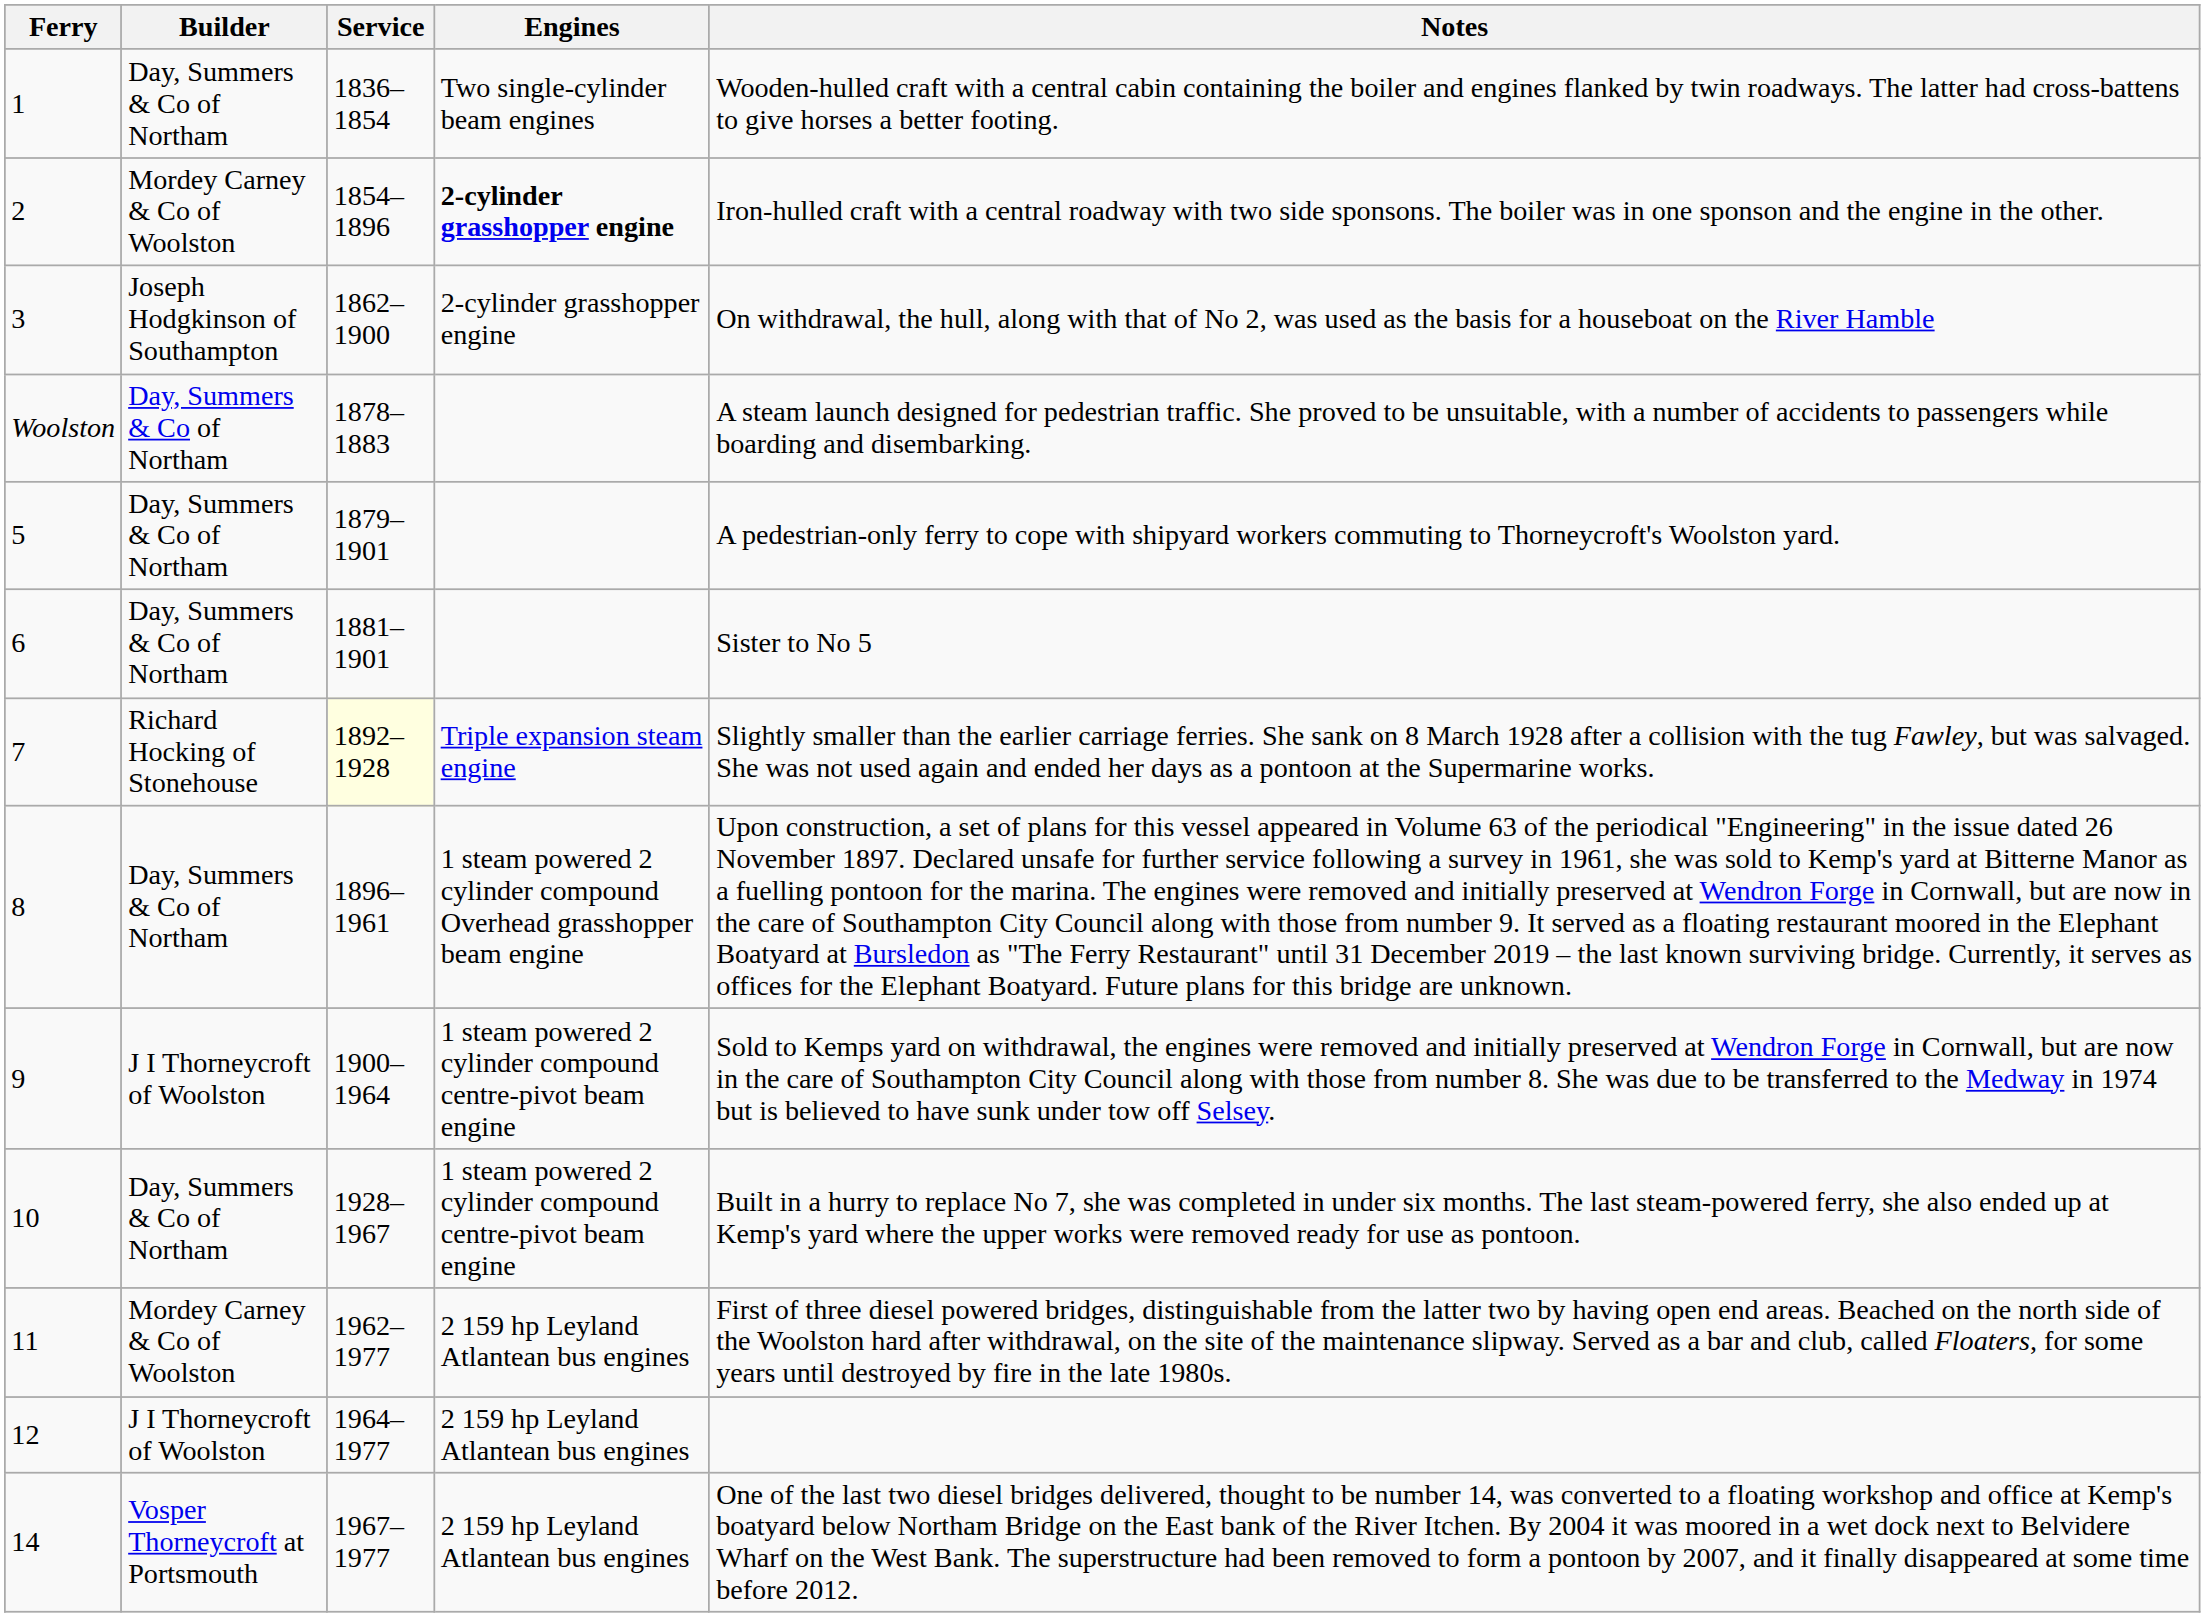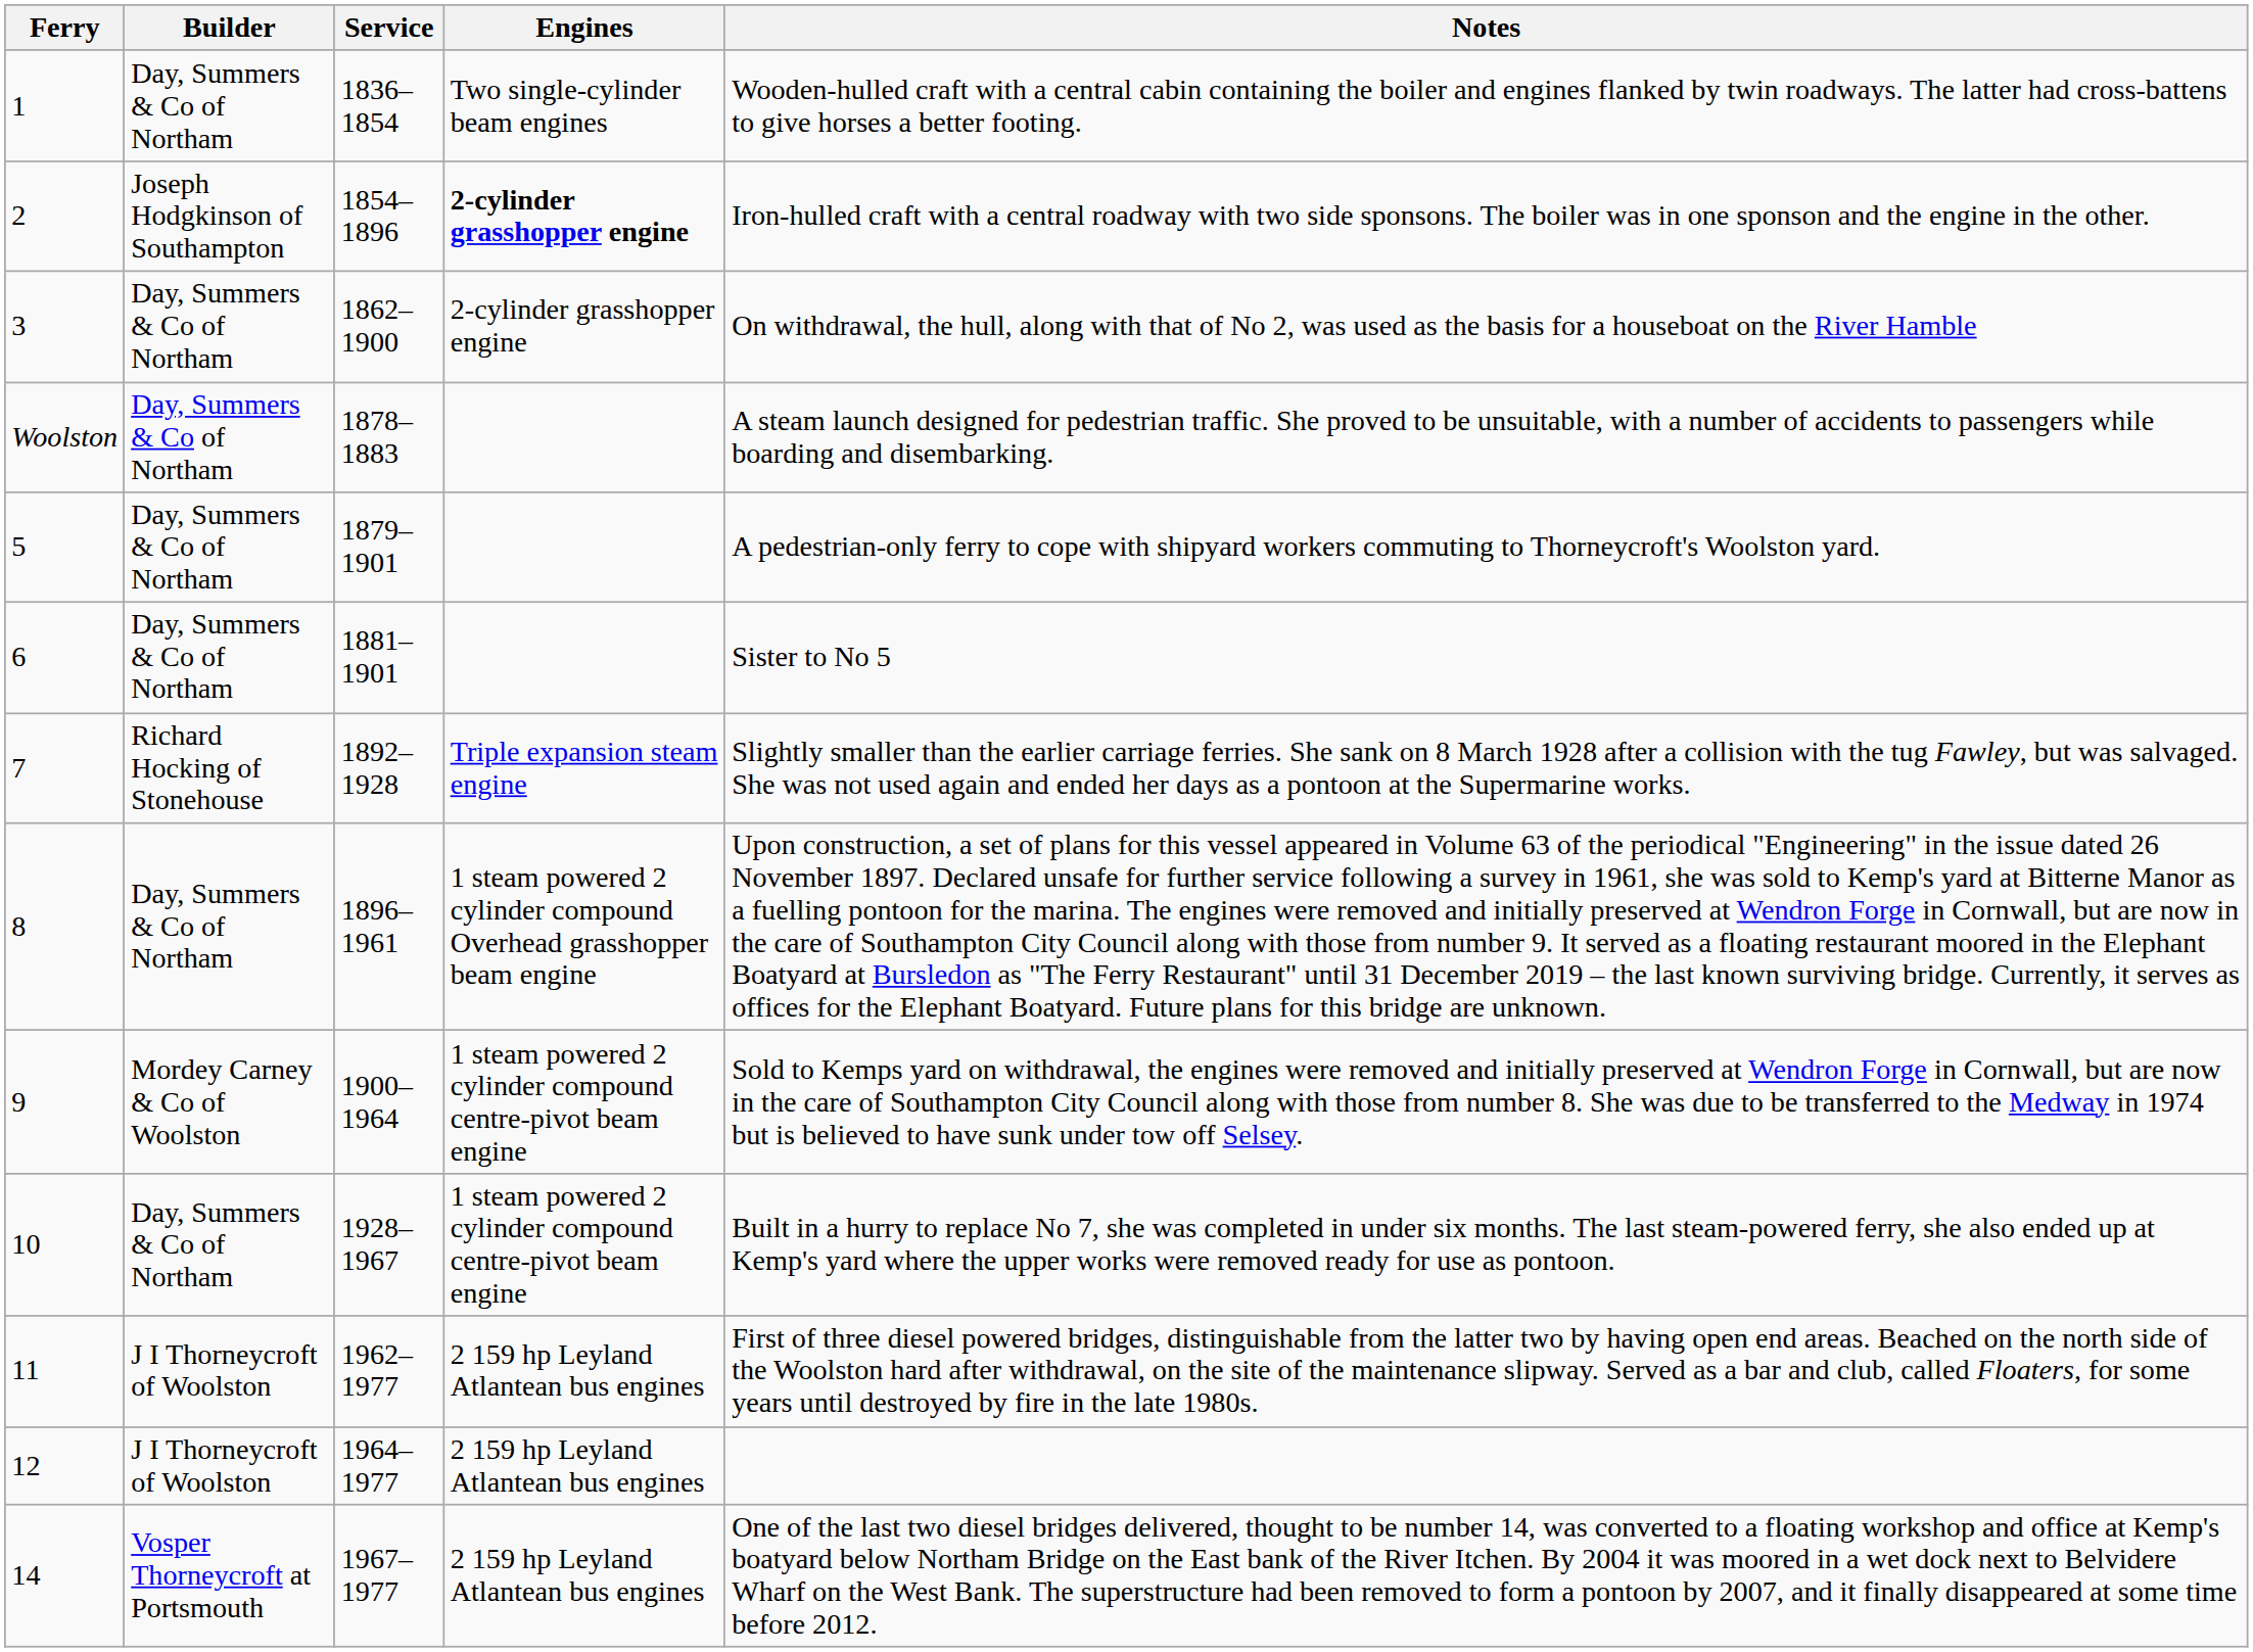 <table class="wikitable">
 <tr>
 <th>Ferry</th>
 <th>Builder</th>
 <th>Service</th>
 <th>Engines</th>
 <th>Notes</th>
 </tr>
 <tr>
 <td>1</td>
 <td>Day, Summers & Co of Northam</td>
 <td>1836–1854</td>
 <td>Two single-cylinder beam engines</td>
 <td>Wooden-hulled craft with a central cabin containing the boiler and engines flanked by twin roadways.  The latter had cross-battens to give horses a better footing.</td>
 </tr>
 <tr>
 <td>2</td>
-<td>Mordey Carney & Co of Woolston</td>
+<td>Joseph Hodgkinson of Southampton</td>
 <td>1854–1896</td>
 <td><strong>2-cylinder <a href='#'>grasshopper</a> engine</strong></td>
 <td>Iron-hulled craft with a central roadway with two side sponsons.  The boiler was in one sponson and the engine in the other.</td>
 </tr>
 <tr>
 <td>3</td>
-<td>Joseph Hodgkinson of Southampton</td>
+<td>Day, Summers & Co of Northam</td>
 <td>1862–1900</td>
 <td>2-cylinder grasshopper engine</td>
 <td>On withdrawal, the hull, along with that of No 2, was used as the basis for a houseboat on the <a href='#'>River Hamble</a></td>
 </tr>
 <tr>
 <td><em>Woolston</em></td>
 <td><a href='#'>Day, Summers & Co</a> of Northam</td>
 <td>1878–1883</td>
 <td></td>
 <td>A steam launch designed for pedestrian traffic.  She proved to be unsuitable, with a number of accidents to passengers while boarding and disembarking.</td>
 </tr>
 <tr>
 <td>5</td>
 <td>Day, Summers & Co of Northam</td>
 <td>1879–1901</td>
 <td></td>
 <td>A pedestrian-only ferry to cope with shipyard workers commuting to Thorneycroft's Woolston yard.</td>
 </tr>
 <tr>
 <td>6</td>
 <td>Day, Summers & Co of Northam</td>
 <td>1881–1901</td>
 <td></td>
 <td>Sister to No 5</td>
 </tr>
 <tr>
 <td>7</td>
 <td>Richard Hocking of Stonehouse</td>
-<td style="background: lightyellow;">1892–1928</td>
+<td>1892–1928</td>
 <td><a href='#'>Triple expansion steam engine</a></td>
 <td>Slightly smaller than the earlier carriage ferries.  She sank on 8 March 1928 after a collision with the tug <em>Fawley</em>, but was salvaged.  She was not used again and ended her days as a pontoon at the Supermarine works.</td>
 </tr>
 <tr>
 <td>8</td>
 <td>Day, Summers & Co of Northam</td>
 <td>1896–1961</td>
 <td>1 steam powered 2 cylinder compound Overhead grasshopper beam engine</td>
 <td>Upon construction, a set of plans for this vessel appeared in Volume 63 of the periodical "Engineering" in the issue dated 26 November 1897. Declared unsafe for further service following a survey in 1961, she was sold to Kemp's yard at Bitterne Manor as a fuelling pontoon for the marina.  The engines were removed and initially preserved at <a href='#'>Wendron Forge</a> in Cornwall, but are now in the care of Southampton City Council along with those from number 9. It served as a floating restaurant moored in the Elephant Boatyard at <a href='#'>Bursledon</a> as "The Ferry Restaurant" until 31 December 2019 – the last known surviving bridge. Currently, it serves as offices for the Elephant Boatyard. Future plans for this bridge are unknown.</td>
 </tr>
 <tr>
 <td>9</td>
-<td>J I Thorneycroft of Woolston</td>
+<td>Mordey Carney & Co of Woolston</td>
 <td>1900–1964</td>
 <td>1 steam powered 2 cylinder compound centre-pivot beam engine</td>
 <td>Sold to Kemps yard on withdrawal, the engines were removed and initially preserved at <a href='#'>Wendron Forge</a> in Cornwall, but are now in the care of Southampton City Council along with those from number 8. She was due to be transferred to the <a href='#'>Medway</a> in 1974 but is believed to have sunk under tow off <a href='#'>Selsey</a>.</td>
 </tr>
 <tr>
 <td>10</td>
 <td>Day, Summers & Co of Northam</td>
 <td>1928–1967</td>
 <td>1 steam powered 2 cylinder compound centre-pivot beam engine</td>
 <td>Built in a hurry to replace No 7, she was completed in under six months. The last steam-powered ferry, she also ended up at Kemp's yard where the upper works were removed ready for use as pontoon.</td>
 </tr>
 <tr>
 <td>11</td>
-<td>Mordey Carney & Co of Woolston</td>
+<td>J I Thorneycroft of Woolston</td>
 <td>1962–1977</td>
 <td>2 159 hp Leyland Atlantean bus engines</td>
 <td>First of three diesel powered bridges, distinguishable from the latter two by having open end areas. Beached on the north side of the Woolston hard after withdrawal, on the site of the maintenance slipway. Served as a bar and club, called <em>Floaters</em>, for some years until destroyed by fire in the late 1980s.</td>
 </tr>
 <tr>
 <td>12</td>
 <td>J I Thorneycroft of Woolston</td>
 <td>1964–1977</td>
 <td>2 159 hp Leyland Atlantean bus engines</td>
 <td></td>
 </tr>
 <tr>
 <td>14</td>
 <td><a href='#'>Vosper Thorneycroft</a> at Portsmouth</td>
 <td>1967–1977</td>
 <td>2 159 hp Leyland Atlantean bus engines</td>
 <td>One of the last two diesel bridges delivered, thought to be number 14, was converted to a floating workshop and office at Kemp's boatyard below Northam Bridge on the East bank of the River Itchen.  By 2004 it was moored in a wet dock next to Belvidere Wharf on the West Bank. The superstructure had been removed to form a pontoon by 2007, and it finally disappeared at some time before 2012.</td>
 </tr>
 </table>
